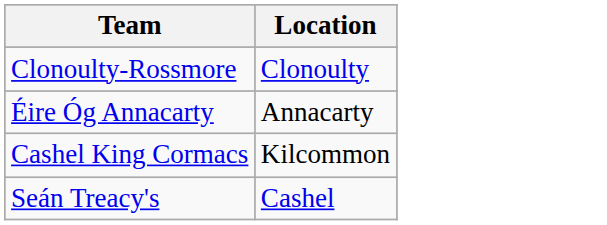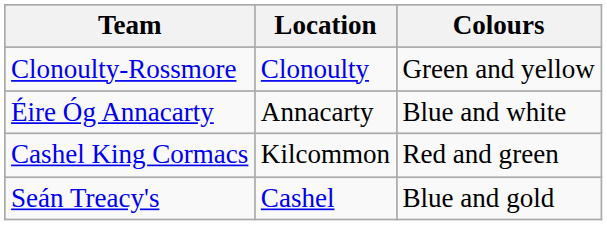 <table class="wikitable sortable">
 <tr>
 <th>Team</th>
 <th>Location</th>
+<th>Colours</th>
 </tr>
 <tr>
 <td><a href='#'>Clonoulty-Rossmore</a></td>
 <td><a href='#'>Clonoulty</a></td>
+<td>Green and yellow</td>
 </tr>
 <tr>
 <td><a href='#'>Éire Óg Annacarty</a></td>
 <td>Annacarty</td>
+<td>Blue and white</td>
 </tr>
 <tr>
 <td><a href='#'>Cashel King Cormacs</a></td>
 <td>Kilcommon</td>
+<td>Red and green</td>
 </tr>
 <tr>
 <td><a href='#'>Seán Treacy's</a></td>
 <td><a href='#'>Cashel</a></td>
+<td>Blue and gold</td>
 </tr>
 </table>
